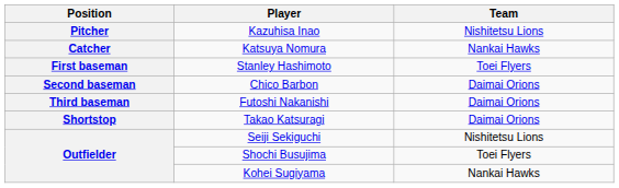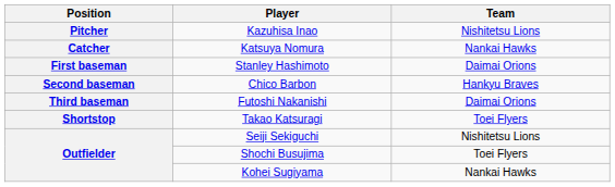 <table class="wikitable" style="text-align:center;">
 <tr>
 <th scope="col" width="7%">Position</th>
 <th scope="col" width="10%">Player</th>
 <th scope="col" width="10%">Team</th>
 </tr>
 <tr>
 <th scope="row" style="text-align:center;"><a href='#'>Pitcher</a></th>
 <td><a href='#'>Kazuhisa Inao</a></td>
 <td><a href='#'>Nishitetsu Lions</a></td>
 </tr>
 <tr>
 <th scope="row" style="text-align:center;"><a href='#'>Catcher</a></th>
 <td><a href='#'>Katsuya Nomura</a></td>
 <td><a href='#'>Nankai Hawks</a></td>
 </tr>
 <tr>
 <th scope="row" style="text-align:center;"><a href='#'>First baseman</a></th>
 <td><a href='#'>Stanley Hashimoto</a></td>
-<td><a href='#'>Toei Flyers</a></td>
+<td><a href='#'>Daimai Orions</a></td>
 </tr>
 <tr>
 <th scope="row" style="text-align:center;"><a href='#'>Second baseman</a></th>
 <td><a href='#'>Chico Barbon</a></td>
-<td><a href='#'>Daimai Orions</a></td>
+<td><a href='#'>Hankyu Braves</a></td>
 </tr>
 <tr>
 <th scope="row" style="text-align:center;"><a href='#'>Third baseman</a></th>
 <td><a href='#'>Futoshi Nakanishi</a></td>
 <td><a href='#'>Daimai Orions</a></td>
 </tr>
 <tr>
 <th scope="row" style="text-align:center;"><a href='#'>Shortstop</a></th>
 <td><a href='#'>Takao Katsuragi</a></td>
-<td><a href='#'>Daimai Orions</a></td>
+<td><a href='#'>Toei Flyers</a></td>
 </tr>
 <tr>
 <th scope="row" style="text-align:center;" rowspan=3><a href='#'>Outfielder</a></th>
 <td><a href='#'>Seiji Sekiguchi</a></td>
 <td>Nishitetsu Lions</td>
 </tr>
 <tr>
 <td><a href='#'>Shochi Busujima</a></td>
 <td>Toei Flyers</td>
 </tr>
 <tr>
 <td><a href='#'>Kohei Sugiyama</a></td>
 <td>Nankai Hawks</td>
 </tr>
 </table>
